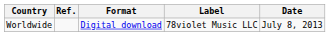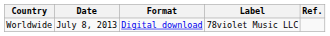 <table class="wikitable">
 <tr>
 <th>Country</th>
-<th>Ref.</th>
+<th>Date</th>
 <th>Format</th>
 <th>Label</th>
-<th>Date</th>
+<th>Ref.</th>
 </tr>
 <tr>
 <td>Worldwide</td>
-<td></td>
+<td>July 8, 2013</td>
 <td><a href='#'>Digital download</a></td>
 <td>78violet Music LLC</td>
-<td>July 8, 2013</td>
+<td></td>
 </tr>
 </table>
